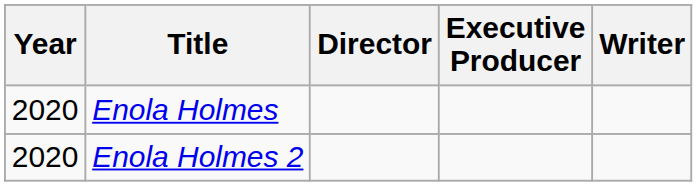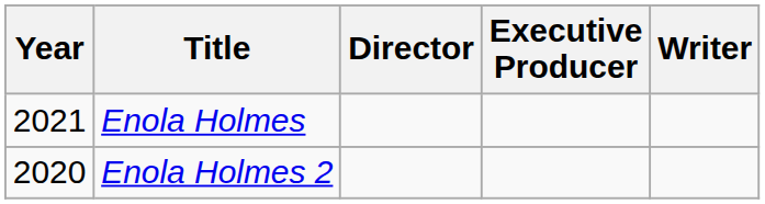 <table class="wikitable">
 <tr>
 <th>Year</th>
 <th>Title</th>
 <th>Director</th>
 <th>Executive<br>Producer</th>
 <th>Writer</th>
 </tr>
 <tr>
-<td>2020</td>
+<td>2021</td>
 <td><em><a href='#'>Enola Holmes</a></em></td>
 <td></td>
 <td></td>
 <td></td>
 </tr>
 <tr>
 <td>2020</td>
 <td><em><a href='#'>Enola Holmes 2</a></em></td>
 <td></td>
 <td></td>
 <td></td>
 </tr>
 </table>
